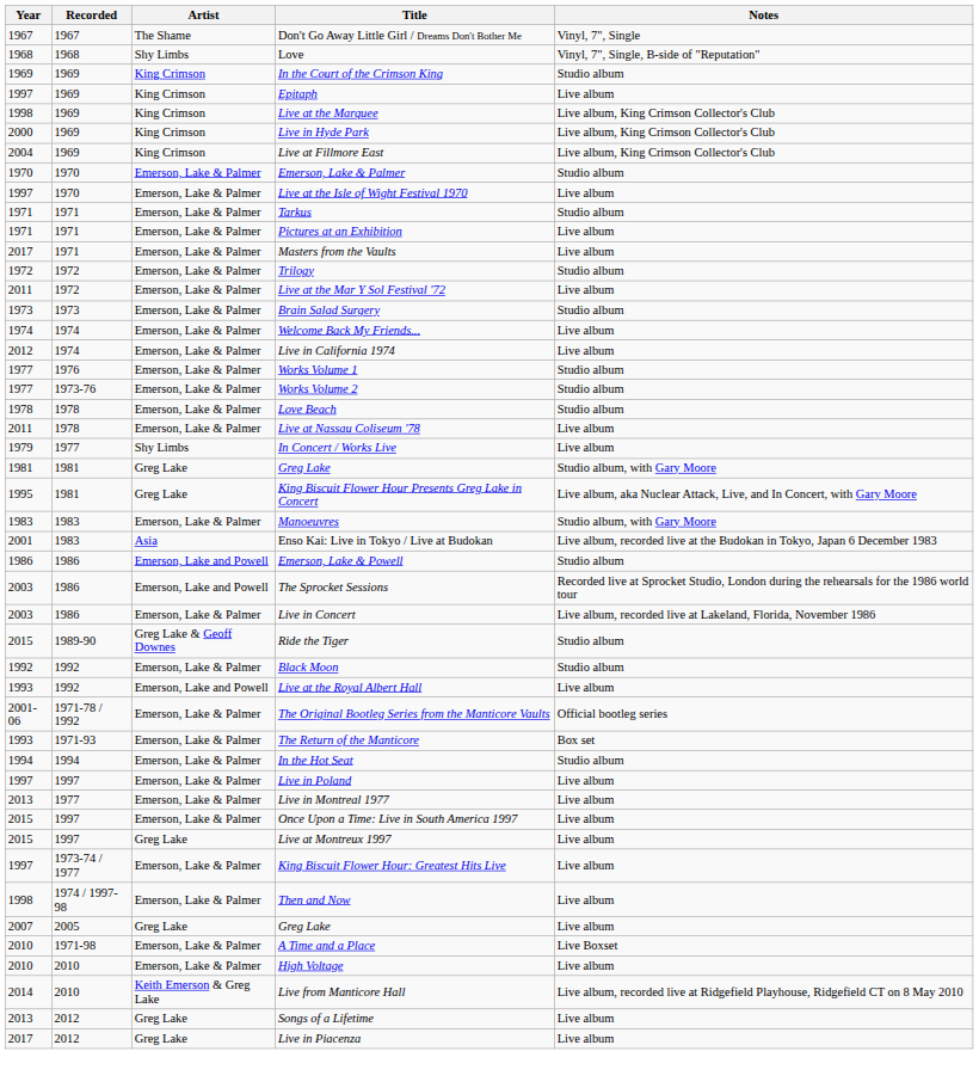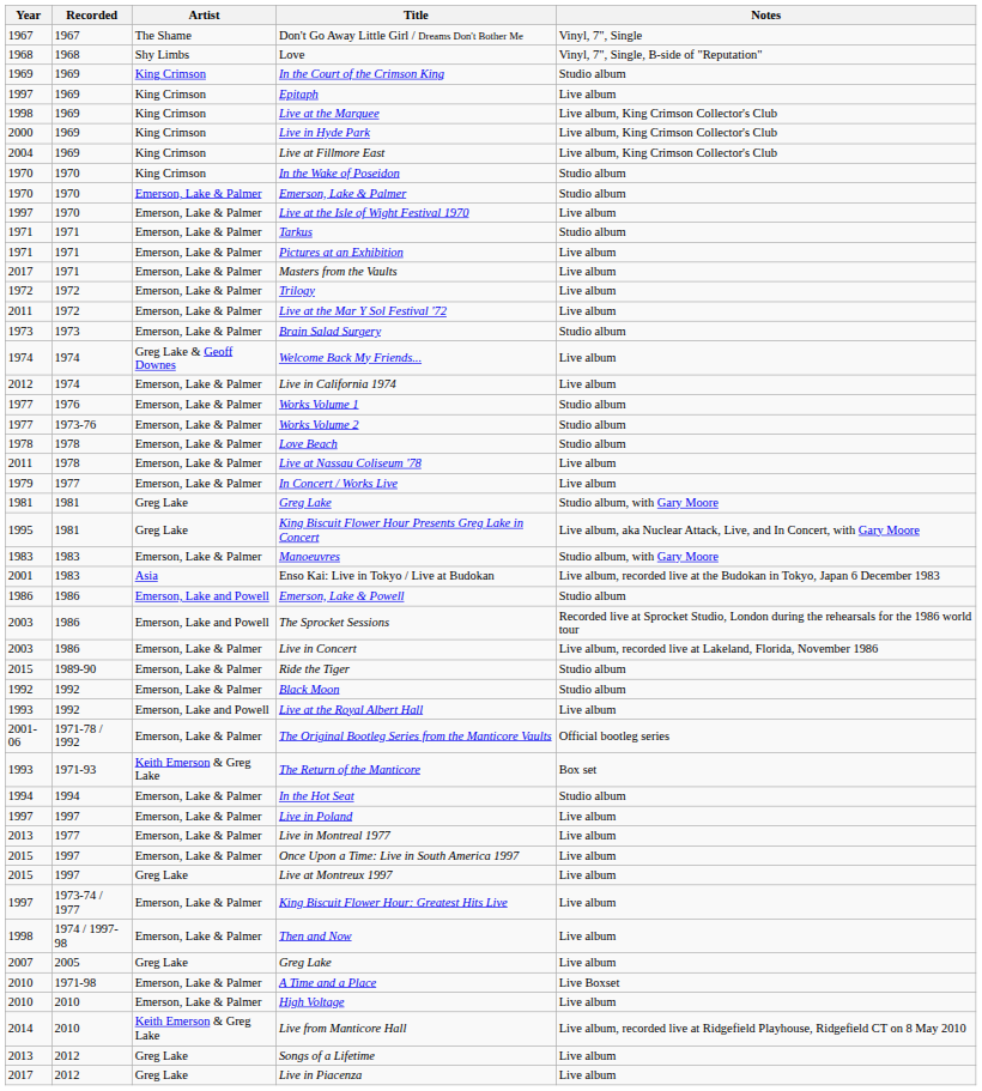 <table class="wikitable sortable">
 <tr>
 <th>Year</th>
 <th>Recorded</th>
 <th>Artist</th>
 <th>Title</th>
 <th>Notes</th>
 </tr>
 <tr>
 <td>1967</td>
 <td>1967</td>
 <td>The Shame</td>
 <td>Don't Go Away Little Girl / <small>Dreams Don't Bother Me</small></td>
 <td>Vinyl, 7", Single</td>
 </tr>
 <tr>
 <td>1968</td>
 <td>1968</td>
 <td>Shy Limbs</td>
 <td>Love</td>
 <td>Vinyl, 7", Single, B-side of "Reputation"</td>
 </tr>
 <tr>
 <td>1969</td>
 <td>1969</td>
 <td><a href='#'>King Crimson</a></td>
 <td><em><a href='#'>In the Court of the Crimson King</a></em></td>
 <td>Studio album</td>
 </tr>
 <tr>
 <td>1997</td>
 <td>1969</td>
 <td>King Crimson</td>
 <td><em><a href='#'>Epitaph</a></em></td>
 <td>Live album</td>
 </tr>
 <tr>
 <td>1998</td>
 <td>1969</td>
 <td>King Crimson</td>
 <td><em><a href='#'>Live at the Marquee</a></em></td>
 <td>Live album, King Crimson Collector's Club</td>
 </tr>
 <tr>
 <td>2000</td>
 <td>1969</td>
 <td>King Crimson</td>
 <td><em><a href='#'>Live in Hyde Park</a></em></td>
 <td>Live album, King Crimson Collector's Club</td>
 </tr>
 <tr>
 <td>2004</td>
 <td>1969</td>
 <td>King Crimson</td>
 <td><em>Live at Fillmore East</em></td>
 <td>Live album, King Crimson Collector's Club</td>
 </tr>
 <tr>
 <td>1970</td>
 <td>1970</td>
+<td>King Crimson</td>
+<td><em><a href='#'>In the Wake of Poseidon</a></em></td>
+<td>Studio album</td>
+</tr>
+<tr>
+<td>1970</td>
+<td>1970</td>
 <td><a href='#'>Emerson, Lake & Palmer</a></td>
 <td><em><a href='#'>Emerson, Lake & Palmer</a></em></td>
 <td>Studio album</td>
 </tr>
 <tr>
 <td>1997</td>
 <td>1970</td>
 <td>Emerson, Lake & Palmer</td>
 <td><em><a href='#'>Live at the Isle of Wight Festival 1970</a></em></td>
 <td>Live album</td>
 </tr>
 <tr>
 <td>1971</td>
 <td>1971</td>
 <td>Emerson, Lake & Palmer</td>
 <td><em><a href='#'>Tarkus</a></em></td>
 <td>Studio album</td>
 </tr>
 <tr>
 <td>1971</td>
 <td>1971</td>
 <td>Emerson, Lake & Palmer</td>
 <td><em><a href='#'>Pictures at an Exhibition</a></em></td>
 <td>Live album</td>
 </tr>
 <tr>
 <td>2017</td>
 <td>1971</td>
 <td>Emerson, Lake & Palmer</td>
 <td><em>Masters from the Vaults</em></td>
 <td>Live album</td>
 </tr>
 <tr>
 <td>1972</td>
 <td>1972</td>
 <td>Emerson, Lake & Palmer</td>
 <td><em><a href='#'>Trilogy</a></em></td>
-<td>Studio album</td>
+<td>Live album</td>
 </tr>
 <tr>
 <td>2011</td>
 <td>1972</td>
 <td>Emerson, Lake & Palmer</td>
 <td><em><a href='#'>Live at the Mar Y Sol Festival '72</a></em></td>
 <td>Live album</td>
 </tr>
 <tr>
 <td>1973</td>
 <td>1973</td>
 <td>Emerson, Lake & Palmer</td>
 <td><em><a href='#'>Brain Salad Surgery</a></em></td>
 <td>Studio album</td>
 </tr>
 <tr>
 <td>1974</td>
 <td>1974</td>
-<td>Emerson, Lake & Palmer</td>
+<td>Greg Lake & <a href='#'>Geoff Downes</a></td>
 <td><em><a href='#'>Welcome Back My Friends...</a></em></td>
 <td>Live album</td>
 </tr>
 <tr>
 <td>2012</td>
 <td>1974</td>
 <td>Emerson, Lake & Palmer</td>
 <td><em>Live in California 1974</em></td>
 <td>Live album</td>
 </tr>
 <tr>
 <td>1977</td>
 <td>1976</td>
 <td>Emerson, Lake & Palmer</td>
 <td><em><a href='#'>Works Volume 1</a></em></td>
 <td>Studio album</td>
 </tr>
 <tr>
 <td>1977</td>
 <td>1973-76</td>
 <td>Emerson, Lake & Palmer</td>
 <td><em><a href='#'>Works Volume 2</a></em></td>
 <td>Studio album</td>
 </tr>
 <tr>
 <td>1978</td>
 <td>1978</td>
 <td>Emerson, Lake & Palmer</td>
 <td><em><a href='#'>Love Beach</a></em></td>
 <td>Studio album</td>
 </tr>
 <tr>
 <td>2011</td>
 <td>1978</td>
 <td>Emerson, Lake & Palmer</td>
 <td><em><a href='#'>Live at Nassau Coliseum '78</a></em></td>
 <td>Live album</td>
 </tr>
 <tr>
 <td>1979</td>
 <td>1977</td>
-<td>Shy Limbs</td>
+<td>Emerson, Lake & Palmer</td>
 <td><em><a href='#'>In Concert / Works Live</a></em></td>
 <td>Live album</td>
 </tr>
 <tr>
 <td>1981</td>
 <td>1981</td>
 <td>Greg Lake</td>
 <td><em><a href='#'>Greg Lake</a></em></td>
 <td>Studio album, with <a href='#'>Gary Moore</a></td>
 </tr>
 <tr>
 <td>1995</td>
 <td>1981</td>
 <td>Greg Lake</td>
 <td><em><a href='#'>King Biscuit Flower Hour Presents Greg Lake in Concert</a></em></td>
 <td>Live album, aka Nuclear Attack, Live, and In Concert, with <a href='#'>Gary Moore</a></td>
 </tr>
 <tr>
 <td>1983</td>
 <td>1983</td>
 <td>Emerson, Lake & Palmer</td>
 <td><em><a href='#'>Manoeuvres</a></em></td>
 <td>Studio album, with <a href='#'>Gary Moore</a></td>
 </tr>
 <tr>
 <td>2001</td>
 <td>1983</td>
 <td><a href='#'>Asia</a></td>
 <td>Enso Kai: Live in Tokyo / Live at Budokan</td>
 <td>Live album, recorded live at the Budokan in Tokyo, Japan 6 December 1983</td>
 </tr>
 <tr>
 <td>1986</td>
 <td>1986</td>
 <td><a href='#'>Emerson, Lake and Powell</a></td>
 <td><em><a href='#'>Emerson, Lake & Powell</a></em></td>
 <td>Studio album</td>
 </tr>
 <tr>
 <td>2003</td>
 <td>1986</td>
 <td>Emerson, Lake and Powell</td>
 <td><em>The Sprocket Sessions</em></td>
 <td>Recorded live at Sprocket Studio, London during the rehearsals for the 1986 world tour</td>
 </tr>
 <tr>
 <td>2003</td>
 <td>1986</td>
 <td>Emerson, Lake & Palmer</td>
 <td><em>Live in Concert</em></td>
 <td>Live album, recorded live at Lakeland, Florida, November 1986</td>
 </tr>
 <tr>
 <td>2015</td>
 <td>1989-90</td>
-<td>Greg Lake & <a href='#'>Geoff Downes</a></td>
+<td>Emerson, Lake & Palmer</td>
 <td><em>Ride the Tiger</em></td>
 <td>Studio album</td>
 </tr>
 <tr>
 <td>1992</td>
 <td>1992</td>
 <td>Emerson, Lake & Palmer</td>
 <td><em><a href='#'>Black Moon</a></em></td>
 <td>Studio album</td>
 </tr>
 <tr>
 <td>1993</td>
 <td>1992</td>
 <td>Emerson, Lake and Powell</td>
 <td><em><a href='#'>Live at the Royal Albert Hall</a></em></td>
 <td>Live album</td>
 </tr>
 <tr>
 <td>2001-06</td>
 <td>1971-78 / 1992</td>
 <td>Emerson, Lake & Palmer</td>
 <td><em><a href='#'>The Original Bootleg Series from the Manticore Vaults</a></em></td>
 <td>Official bootleg series</td>
 </tr>
 <tr>
 <td>1993</td>
 <td>1971-93</td>
-<td>Emerson, Lake & Palmer</td>
+<td><a href='#'>Keith Emerson</a> & Greg Lake</td>
 <td><em><a href='#'>The Return of the Manticore</a></em></td>
 <td>Box set</td>
 </tr>
 <tr>
 <td>1994</td>
 <td>1994</td>
 <td>Emerson, Lake & Palmer</td>
 <td><em><a href='#'>In the Hot Seat</a></em></td>
 <td>Studio album</td>
 </tr>
 <tr>
 <td>1997</td>
 <td>1997</td>
 <td>Emerson, Lake & Palmer</td>
 <td><em><a href='#'>Live in Poland</a></em></td>
 <td>Live album</td>
 </tr>
 <tr>
 <td>2013</td>
 <td>1977</td>
 <td>Emerson, Lake & Palmer</td>
 <td><em>Live in Montreal 1977</em></td>
 <td>Live album</td>
 </tr>
 <tr>
 <td>2015</td>
 <td>1997</td>
 <td>Emerson, Lake & Palmer</td>
 <td><em>Once Upon a Time:</em> <em>Live in South America 1997</em></td>
 <td>Live album</td>
 </tr>
 <tr>
 <td>2015</td>
 <td>1997</td>
 <td>Greg Lake</td>
 <td><em>Live at Montreux 1997</em></td>
 <td>Live album</td>
 </tr>
 <tr>
 <td>1997</td>
 <td>1973-74 / 1977</td>
 <td>Emerson, Lake & Palmer</td>
 <td><em><a href='#'>King Biscuit Flower Hour: Greatest Hits Live</a></em></td>
 <td>Live album</td>
 </tr>
 <tr>
 <td>1998</td>
 <td>1974 / 1997-98</td>
 <td>Emerson, Lake & Palmer</td>
 <td><em><a href='#'>Then and Now</a></em></td>
 <td>Live album</td>
 </tr>
 <tr>
 <td>2007</td>
 <td>2005</td>
 <td>Greg Lake</td>
 <td><em>Greg Lake</em></td>
 <td>Live album</td>
 </tr>
 <tr>
 <td>2010</td>
 <td>1971-98</td>
 <td>Emerson, Lake & Palmer</td>
 <td><em><a href='#'>A Time and a Place</a></em></td>
 <td>Live Boxset</td>
 </tr>
 <tr>
 <td>2010</td>
 <td>2010</td>
 <td>Emerson, Lake & Palmer</td>
 <td><em><a href='#'>High Voltage</a></em></td>
 <td>Live album</td>
 </tr>
 <tr>
 <td>2014</td>
 <td>2010</td>
 <td><a href='#'>Keith Emerson</a> & Greg Lake</td>
 <td><em>Live from Manticore Hall</em></td>
 <td>Live album, recorded live at Ridgefield Playhouse, Ridgefield CT on 8 May 2010</td>
 </tr>
 <tr>
 <td>2013</td>
 <td>2012</td>
 <td>Greg Lake</td>
 <td><em>Songs of a Lifetime</em></td>
 <td>Live album</td>
 </tr>
 <tr>
 <td>2017</td>
 <td>2012</td>
 <td>Greg Lake</td>
 <td><em>Live in Piacenza</em></td>
 <td>Live album</td>
 </tr>
 </table>
